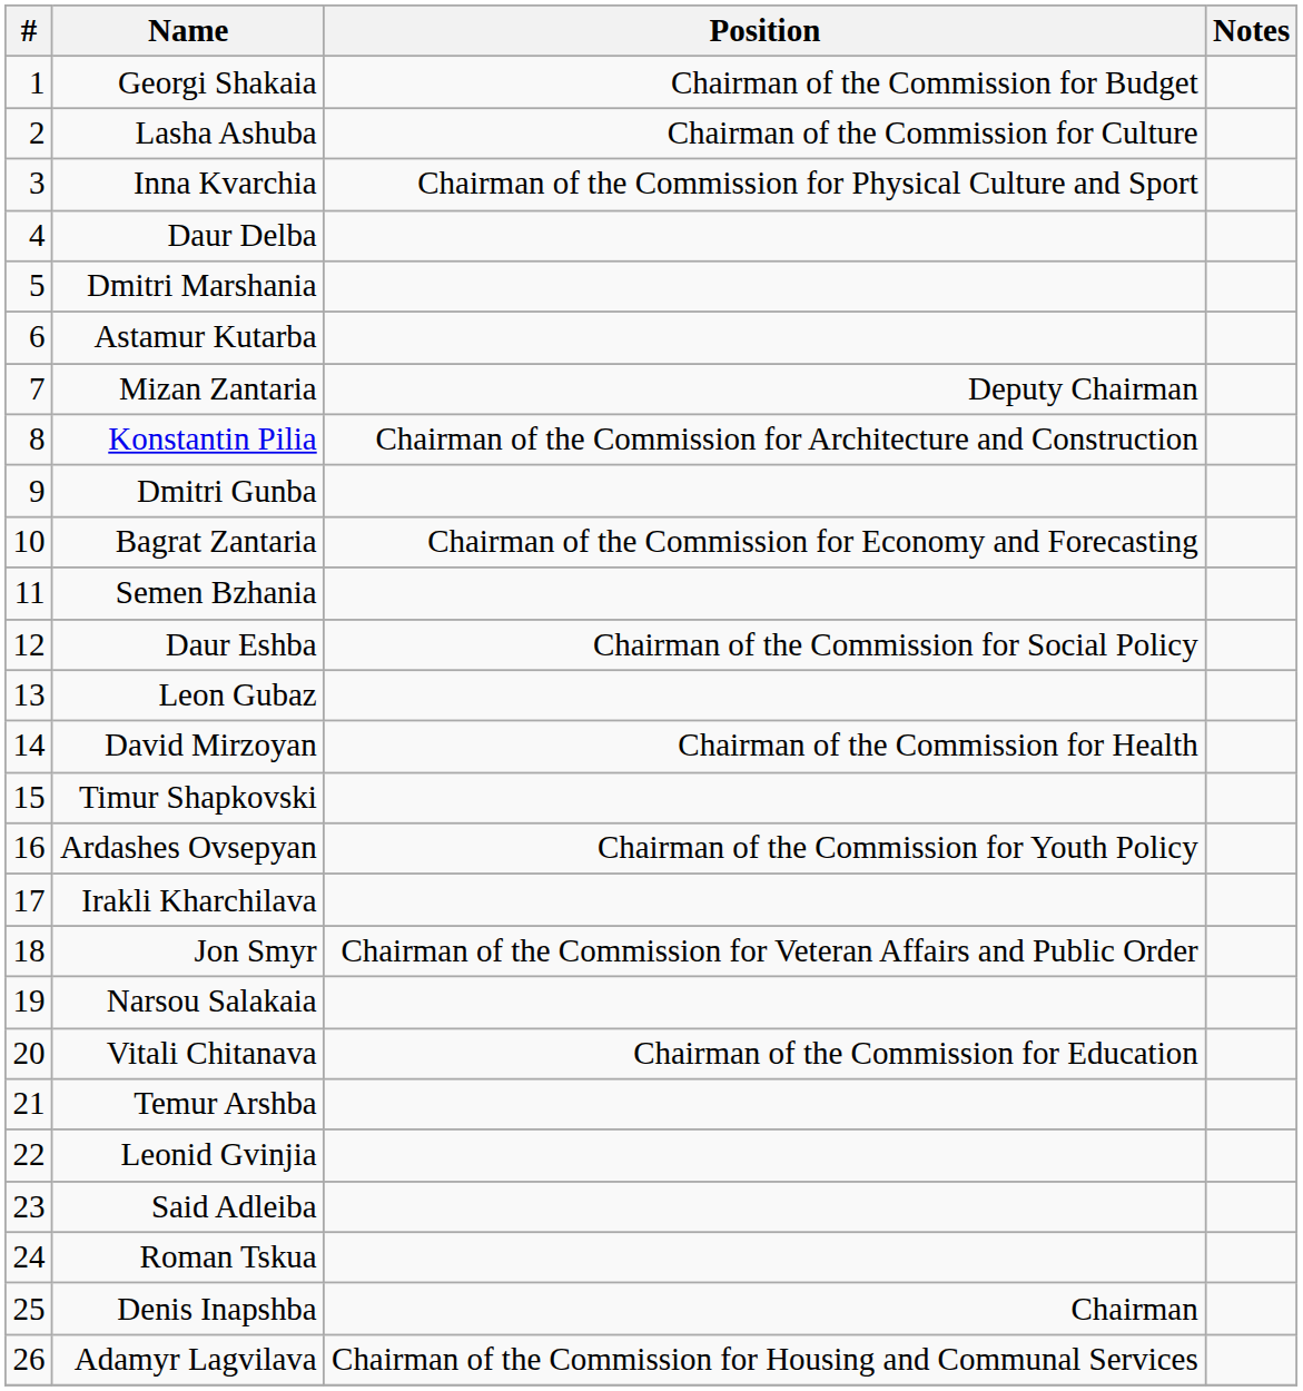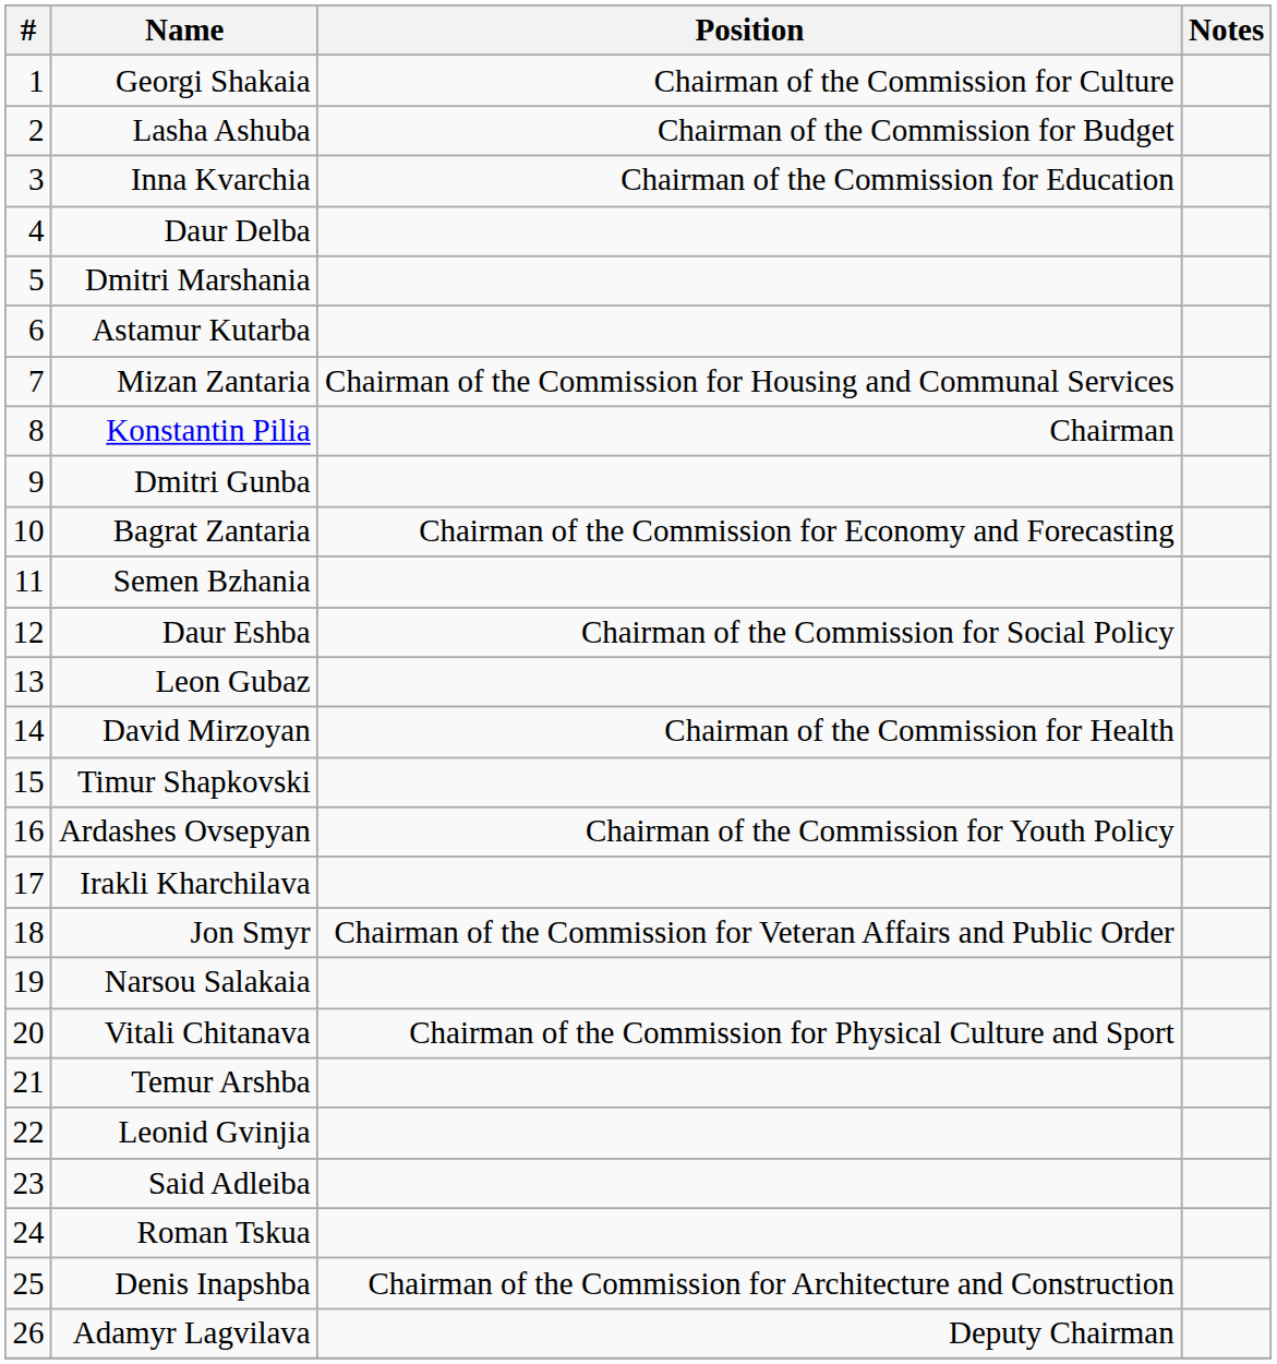 <table class="wikitable" style="text-align:right">
 <tr>
 <th>#</th>
 <th>Name</th>
 <th>Position</th>
 <th>Notes</th>
 </tr>
 <tr>
 <td>1</td>
 <td>Georgi Shakaia</td>
-<td>Chairman of the Commission for Budget</td>
+<td>Chairman of the Commission for Culture</td>
 <td></td>
 </tr>
 <tr>
 <td>2</td>
 <td>Lasha Ashuba</td>
-<td>Chairman of the Commission for Culture</td>
+<td>Chairman of the Commission for Budget</td>
 <td></td>
 </tr>
 <tr>
 <td>3</td>
 <td>Inna Kvarchia</td>
-<td>Chairman of the Commission for Physical Culture and Sport</td>
+<td>Chairman of the Commission for Education</td>
 <td></td>
 </tr>
 <tr>
 <td>4</td>
 <td>Daur Delba</td>
 <td></td>
 <td></td>
 </tr>
 <tr>
 <td>5</td>
 <td>Dmitri Marshania</td>
 <td></td>
 <td></td>
 </tr>
 <tr>
 <td>6</td>
 <td>Astamur Kutarba</td>
 <td></td>
 <td></td>
 </tr>
 <tr>
 <td>7</td>
 <td>Mizan Zantaria</td>
-<td>Deputy Chairman</td>
+<td>Chairman of the Commission for Housing and Communal Services</td>
 <td></td>
 </tr>
 <tr>
 <td>8</td>
 <td><a href='#'>Konstantin Pilia</a></td>
-<td>Chairman of the Commission for Architecture and Construction</td>
+<td>Chairman</td>
 <td></td>
 </tr>
 <tr>
 <td>9</td>
 <td>Dmitri Gunba</td>
 <td></td>
 <td></td>
 </tr>
 <tr>
 <td>10</td>
 <td>Bagrat Zantaria</td>
 <td>Chairman of the Commission for Economy and Forecasting</td>
 <td></td>
 </tr>
 <tr>
 <td>11</td>
 <td>Semen Bzhania</td>
 <td></td>
 <td></td>
 </tr>
 <tr>
 <td>12</td>
 <td>Daur Eshba</td>
 <td>Chairman of the Commission for Social Policy</td>
 <td></td>
 </tr>
 <tr>
 <td>13</td>
 <td>Leon Gubaz</td>
 <td></td>
 <td></td>
 </tr>
 <tr>
 <td>14</td>
 <td>David Mirzoyan</td>
 <td>Chairman of the Commission for Health</td>
 <td></td>
 </tr>
 <tr>
 <td>15</td>
 <td>Timur Shapkovski</td>
 <td></td>
 <td></td>
 </tr>
 <tr>
 <td>16</td>
 <td>Ardashes Ovsepyan</td>
 <td>Chairman of the Commission for Youth Policy</td>
 <td></td>
 </tr>
 <tr>
 <td>17</td>
 <td>Irakli Kharchilava</td>
 <td></td>
 <td></td>
 </tr>
 <tr>
 <td>18</td>
 <td>Jon Smyr</td>
 <td>Chairman of the Commission for Veteran Affairs and Public Order</td>
 <td></td>
 </tr>
 <tr>
 <td>19</td>
 <td>Narsou Salakaia</td>
 <td></td>
 <td></td>
 </tr>
 <tr>
 <td>20</td>
 <td>Vitali Chitanava</td>
-<td>Chairman of the Commission for Education</td>
+<td>Chairman of the Commission for Physical Culture and Sport</td>
 <td></td>
 </tr>
 <tr>
 <td>21</td>
 <td>Temur Arshba</td>
 <td></td>
 <td></td>
 </tr>
 <tr>
 <td>22</td>
 <td>Leonid Gvinjia</td>
 <td></td>
 <td></td>
 </tr>
 <tr>
 <td>23</td>
 <td>Said Adleiba</td>
 <td></td>
 <td></td>
 </tr>
 <tr>
 <td>24</td>
 <td>Roman Tskua</td>
 <td></td>
 <td></td>
 </tr>
 <tr>
 <td>25</td>
 <td>Denis Inapshba</td>
-<td>Chairman</td>
+<td>Chairman of the Commission for Architecture and Construction</td>
 <td></td>
 </tr>
 <tr>
 <td>26</td>
 <td>Adamyr Lagvilava</td>
-<td>Chairman of the Commission for Housing and Communal Services</td>
+<td>Deputy Chairman</td>
 <td></td>
 </tr>
 <tr>
 </tr>
 </table>
